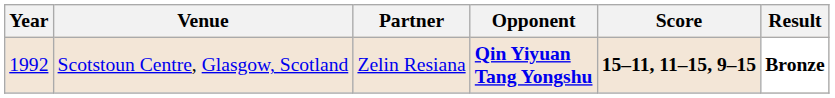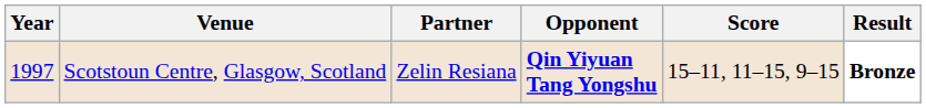 <table class="sortable wikitable" style="font-size: 90%;">
 <tr>
 <th>Year</th>
 <th>Venue</th>
 <th>Partner</th>
 <th>Opponent</th>
 <th>Score</th>
 <th>Result</th>
 </tr>
 <tr style="background:#F3E6D7">
-<td align="center"><a href='#'>1992</a></td>
+<td align="center"><a href='#'>1997</a></td>
 <td align="left"><a href='#'>Scotstoun Centre</a>, <a href='#'>Glasgow, Scotland</a></td>
 <td align="left"> <a href='#'>Zelin Resiana</a></td>
 <td align="left"><strong> <a href='#'>Qin Yiyuan</a> <br>  <a href='#'>Tang Yongshu</a></strong></td>
-<td align="left"><strong>15–11, 11–15, 9–15</strong></td>
+<td align="left">15–11, 11–15, 9–15</td>
 <td style="text-align:left; background:white"> <strong>Bronze</strong></td>
 </tr>
 </table>
